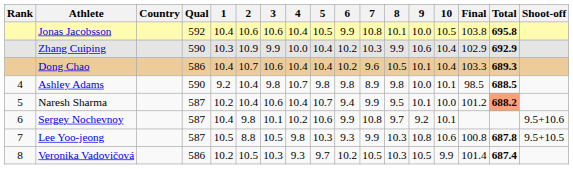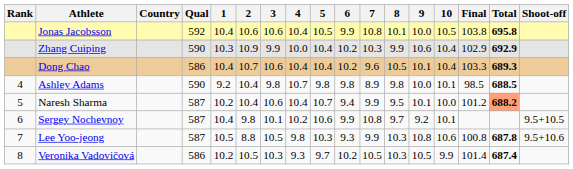 <table class="wikitable sortable">
 <tr>
 <th>Rank</th>
 <th>Athlete</th>
 <th>Country</th>
 <th>Qual</th>
 <th class="unsortable" style="width: 28px">1</th>
 <th class="unsortable" style="width: 28px">2</th>
 <th class="unsortable" style="width: 28px">3</th>
 <th class="unsortable" style="width: 28px">4</th>
 <th class="unsortable" style="width: 28px">5</th>
 <th class="unsortable" style="width: 28px">6</th>
 <th class="unsortable" style="width: 28px">7</th>
 <th class="unsortable" style="width: 28px">8</th>
 <th class="unsortable" style="width: 28px">9</th>
 <th class="unsortable" style="width: 28px">10</th>
 <th>Final</th>
 <th>Total</th>
 <th class="unsortable">Shoot-off</th>
 </tr>
 <tr style="background:#fffcaf;">
 <td align="center"></td>
 <td align="left"><a href='#'>Jonas Jacobsson</a></td>
 <td align="left"></td>
 <td align="center">592</td>
 <td align="center">10.4</td>
 <td align="center">10.6</td>
 <td align="center">10.6</td>
 <td align="center">10.4</td>
 <td align="center">10.5</td>
 <td align="center">9.9</td>
 <td align="center">10.8</td>
 <td align="center">10.1</td>
 <td align="center">10.0</td>
 <td align="center">10.5</td>
 <td align="center">103.8</td>
 <td align="center"><strong>695.8</strong></td>
 <td></td>
 </tr>
 <tr style="background:#e5e5e5;">
 <td align="center"></td>
 <td align="left"><a href='#'>Zhang Cuiping</a></td>
 <td align="left"></td>
 <td align="center">590</td>
 <td align="center">10.3</td>
 <td align="center">10.9</td>
 <td align="center">9.9</td>
 <td align="center">10.0</td>
 <td align="center">10.4</td>
 <td align="center">10.2</td>
 <td align="center">10.3</td>
 <td align="center">9.9</td>
 <td align="center">10.6</td>
 <td align="center">10.4</td>
 <td align="center">102.9</td>
 <td align="center"><strong>692.9</strong></td>
 <td></td>
 </tr>
 <tr style="background:#ec9;">
 <td align="center"></td>
 <td align="left"><a href='#'>Dong Chao</a></td>
 <td align="left"></td>
 <td align="center">586</td>
 <td align="center">10.4</td>
 <td align="center">10.7</td>
 <td align="center">10.6</td>
 <td align="center">10.4</td>
 <td align="center">10.4</td>
 <td align="center">10.2</td>
 <td align="center">9.6</td>
 <td align="center">10.5</td>
 <td align="center">10.1</td>
 <td align="center">10.4</td>
 <td align="center">103.3</td>
 <td align="center"><strong>689.3</strong></td>
 <td></td>
 </tr>
 <tr>
 <td align="center">4</td>
 <td align="left"><a href='#'>Ashley Adams</a></td>
 <td align="left"></td>
 <td align="center">590</td>
 <td align="center">9.2</td>
 <td align="center">10.4</td>
 <td align="center">9.8</td>
 <td align="center">10.7</td>
 <td align="center">9.8</td>
 <td align="center">9.8</td>
 <td align="center">8.9</td>
 <td align="center">9.8</td>
 <td align="center">10.0</td>
 <td align="center">10.1</td>
 <td align="center">98.5</td>
 <td align="center"><strong>688.5</strong></td>
 <td></td>
 </tr>
 <tr>
 <td align="center">5</td>
 <td align="left">Naresh Sharma</td>
 <td align="left"></td>
 <td align="center">587</td>
 <td align="center">10.2</td>
 <td align="center">10.4</td>
 <td align="center">10.6</td>
 <td align="center">10.4</td>
 <td align="center">10.7</td>
 <td align="center">9.4</td>
 <td align="center">9.9</td>
 <td align="center">9.5</td>
 <td align="center">10.1</td>
 <td align="center">10.0</td>
 <td align="center">101.2</td>
 <td align="center" style="background: lightsalmon;"><strong>688.2</strong></td>
 <td></td>
 </tr>
 <tr>
 <td align="center">6</td>
 <td align="left"><a href='#'>Sergey Nochevnoy</a></td>
 <td align="left"></td>
 <td align="center">587</td>
 <td align="center">10.4</td>
 <td align="center">9.8</td>
 <td align="center">10.1</td>
 <td align="center">10.2</td>
 <td align="center">10.6</td>
 <td align="center">9.9</td>
 <td align="center">10.8</td>
 <td align="center">9.7</td>
 <td align="center">9.2</td>
 <td align="center">10.1</td>
 <td align="center"></td>
 <td align="center"></td>
-<td align="center">9.5+10.6</td>
+<td align="center">9.5+10.5</td>
 </tr>
 <tr>
 <td align="center">7</td>
 <td align="left"><a href='#'>Lee Yoo-jeong</a></td>
 <td align="left"></td>
 <td align="center">587</td>
 <td align="center">10.5</td>
 <td align="center">8.8</td>
 <td align="center">10.5</td>
 <td align="center">9.8</td>
 <td align="center">10.3</td>
 <td align="center">9.3</td>
 <td align="center">9.9</td>
 <td align="center">10.3</td>
 <td align="center">10.8</td>
 <td align="center">10.6</td>
 <td align="center">100.8</td>
 <td align="center"><strong>687.8</strong></td>
-<td align="center">9.5+10.5</td>
+<td align="center">9.5+10.6</td>
 </tr>
 <tr>
 <td align="center">8</td>
 <td align="left"><a href='#'>Veronika Vadovičová</a></td>
 <td align="left"></td>
 <td align="center">586</td>
 <td align="center">10.2</td>
 <td align="center">10.5</td>
 <td align="center">10.3</td>
 <td align="center">9.3</td>
 <td align="center">9.7</td>
 <td align="center">10.2</td>
 <td align="center">10.5</td>
 <td align="center">10.3</td>
 <td align="center">10.5</td>
 <td align="center">9.9</td>
 <td align="center">101.4</td>
 <td align="center"><strong>687.4</strong></td>
 <td></td>
 </tr>
 </table>
